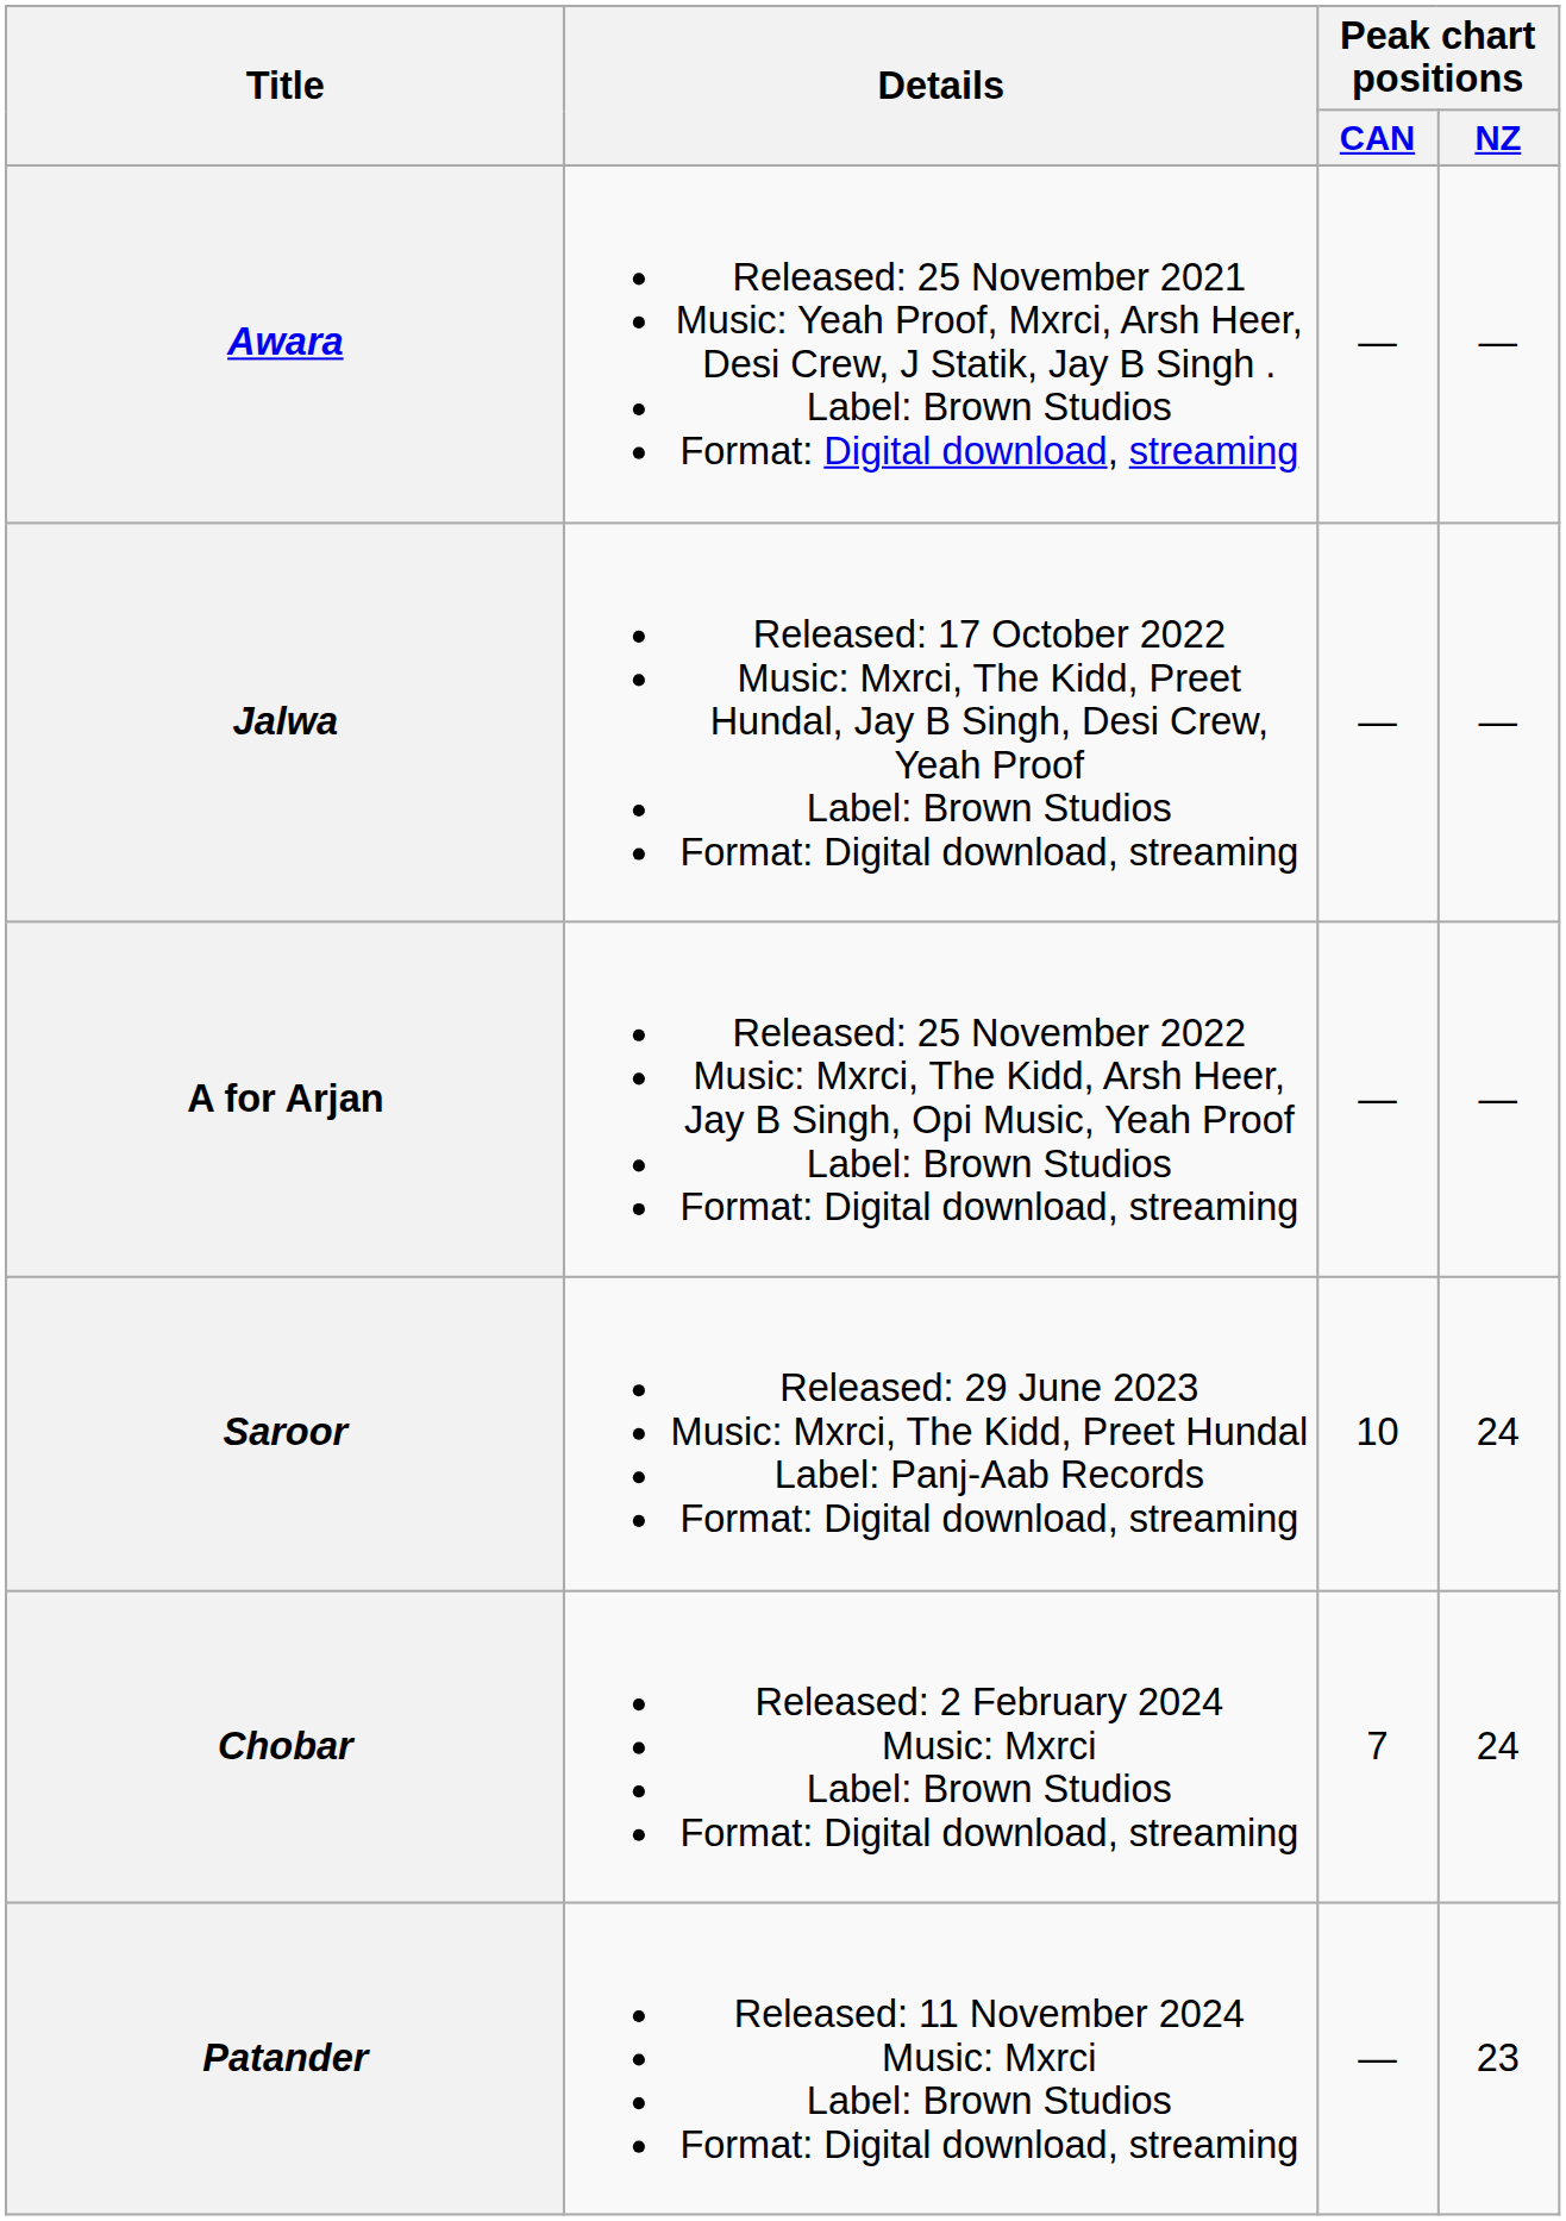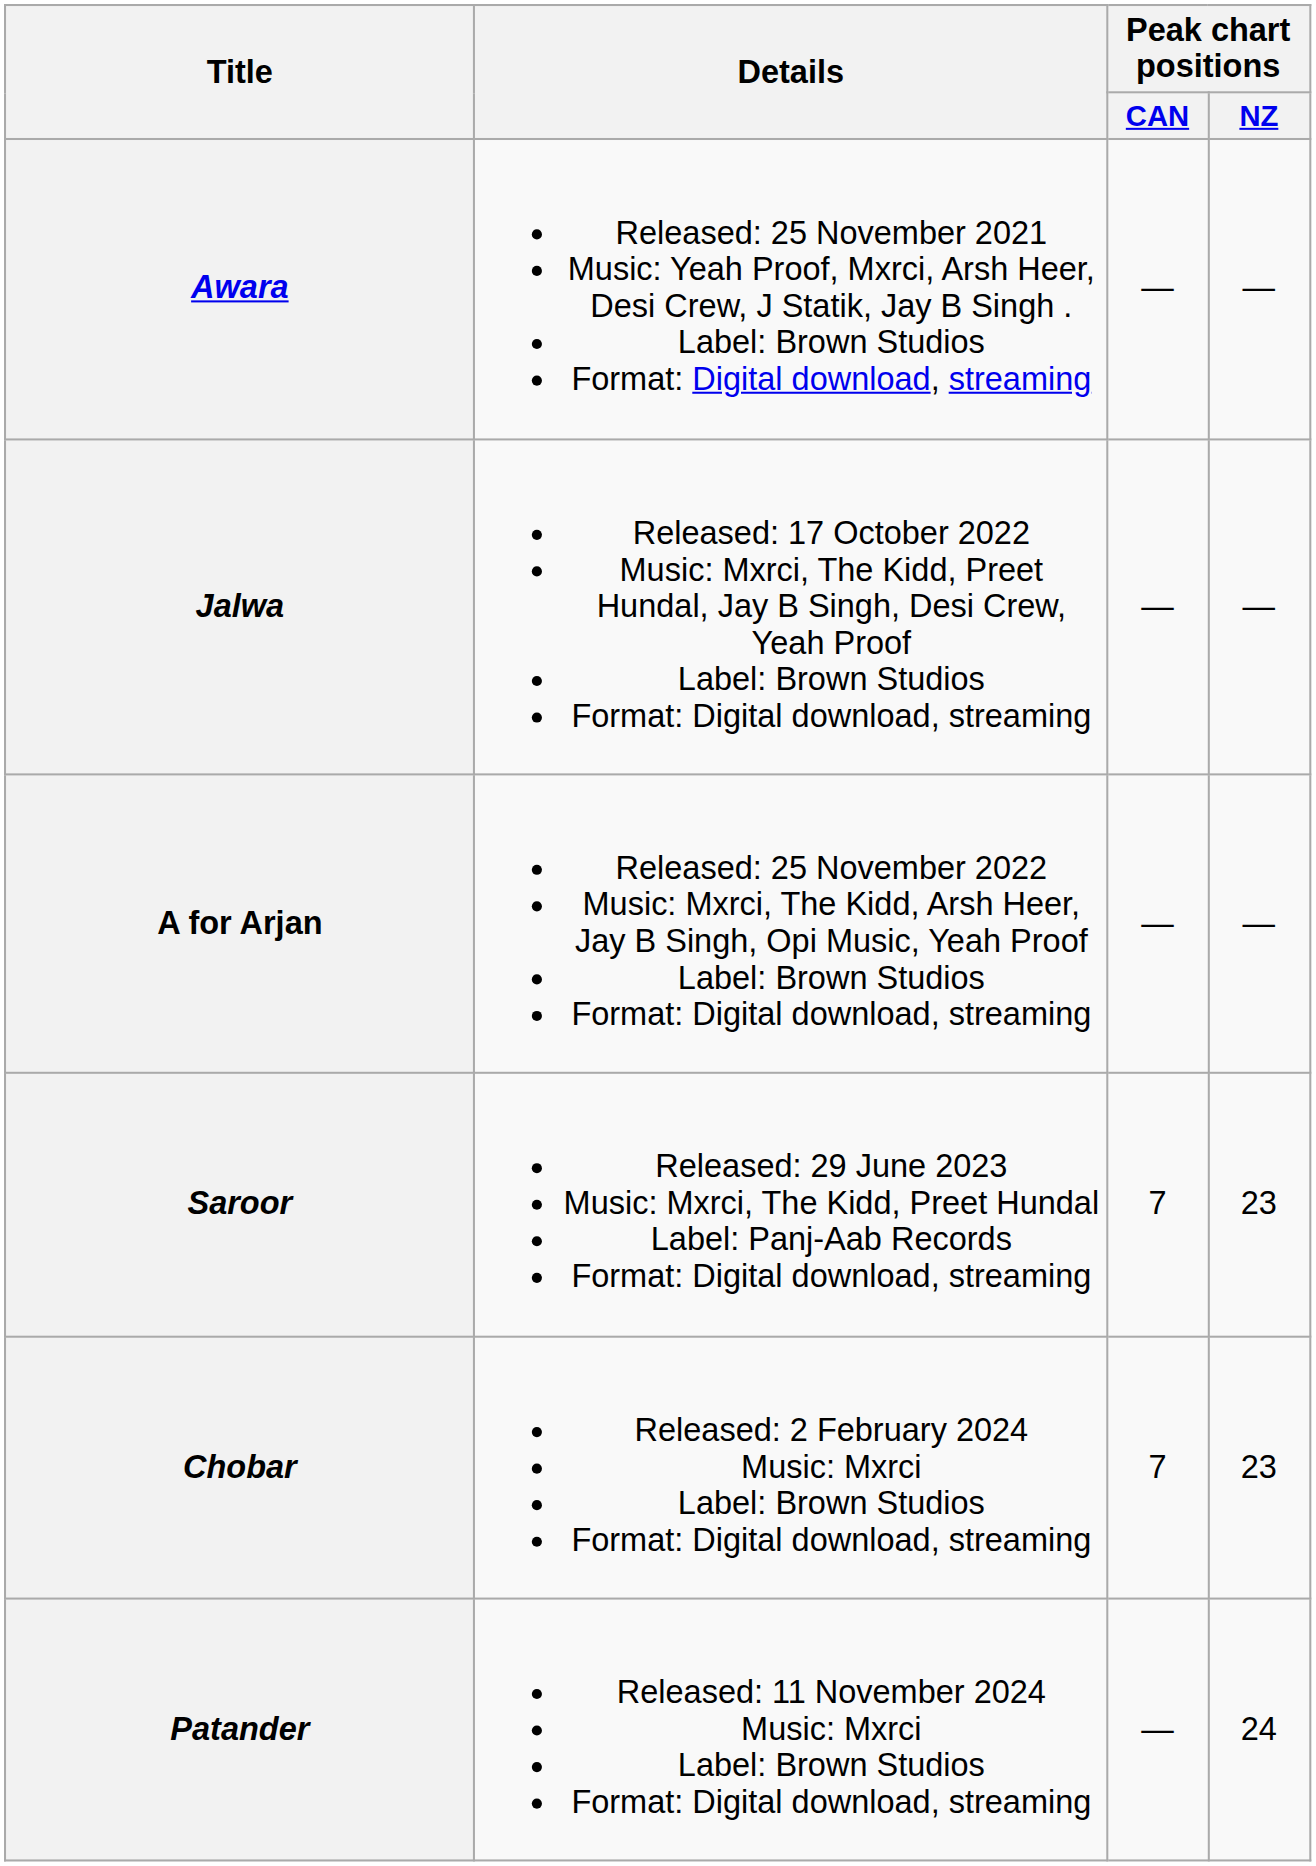 <table class="wikitable plainrowheaders" style="text-align:center;">
 <tr>
 <th scope="col" rowspan="2" style="width:14em;">Title</th>
 <th scope="col" rowspan="2" style="width:19em;">Details</th>
 <th scope="col" colspan="2">Peak chart positions</th>
 </tr>
 <tr>
 <th scope="col" style="width:3em;font-size:90%"><a href='#'>CAN</a><br></th>
 <th scope="col" style="width:3em;font-size:90%"><a href='#'>NZ</a><br></th>
 </tr>
 <tr>
 <th scope="row"><em><a href='#'>Awara</a></em></th>
 <td><br><ul><li>Released: 25 November 2021</li><li>Music: Yeah Proof, Mxrci, Arsh Heer, Desi Crew, J Statik, Jay B Singh .</li><li>Label: Brown Studios</li><li>Format: <a href='#'>Digital download</a>, <a href='#'>streaming</a></li></ul></td>
 <td>—</td>
 <td>—</td>
 </tr>
 <tr>
 <th scope="row"><em>Jalwa</em></th>
 <td><br><ul><li>Released: 17 October 2022</li><li>Music: Mxrci, The Kidd, Preet Hundal, Jay B Singh, Desi Crew, Yeah Proof</li><li>Label: Brown Studios</li><li>Format: Digital download, streaming</li></ul></td>
 <td>—</td>
 <td>—</td>
 </tr>
 <tr>
 <th scope="row">A for Arjan</th>
 <td><br><ul><li>Released: 25 November 2022</li><li>Music: Mxrci, The Kidd, Arsh Heer, Jay B Singh, Opi Music, Yeah Proof</li><li>Label: Brown Studios</li><li>Format: Digital download, streaming</li></ul></td>
 <td>—</td>
 <td>—</td>
 </tr>
 <tr>
 <th scope="row"><em>Saroor</em></th>
 <td><br><ul><li>Released: 29 June 2023</li><li>Music: Mxrci, The Kidd, Preet Hundal</li><li>Label: Panj-Aab Records</li><li>Format: Digital download, streaming</li></ul></td>
-<td>10</td>
-<td>24</td>
+<td>7</td>
+<td>23</td>
 </tr>
 <tr>
 <th scope="row"><em>Chobar</em></th>
 <td><br><ul><li>Released: 2 February 2024</li><li>Music: Mxrci</li><li>Label: Brown Studios</li><li>Format: Digital download, streaming</li></ul></td>
 <td>7</td>
-<td>24</td>
+<td>23</td>
 </tr>
 <tr>
 <th scope="row"><em>Patander</em></th>
 <td><br><ul><li>Released: 11 November 2024</li><li>Music: Mxrci</li><li>Label: Brown Studios</li><li>Format: Digital download, streaming</li></ul></td>
 <td>—</td>
-<td>23</td>
+<td>24</td>
 </tr>
 </table>
